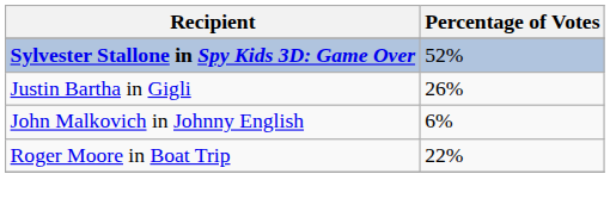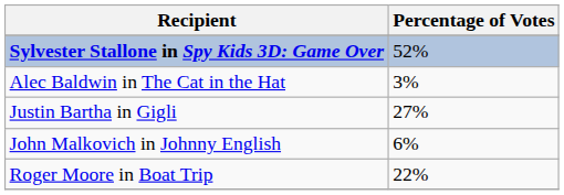 <table class="wikitable sortable plainrowheaders" align="centre">
 <tr>
 <th>Recipient</th>
 <th>Percentage of Votes</th>
 </tr>
 <tr>
 </tr>
 <tr style="background:#B0C4DE;">
 <td><strong><a href='#'>Sylvester Stallone</a> in <em><a href='#'>Spy Kids 3D: Game Over</a><strong><em></td>
 <td></strong>52%<strong></td>
 </tr>
 <tr>
+<td><a href='#'>Alec Baldwin</a> in </em><a href='#'>The Cat in the Hat</a><em></td>
+<td>3%</td>
+</tr>
+<tr>
 <td><a href='#'>Justin Bartha</a> in </em><a href='#'>Gigli</a><em></td>
-<td>26%</td>
+<td>27%</td>
 </tr>
 <tr>
 <td><a href='#'>John Malkovich</a> in </em><a href='#'>Johnny English</a><em></td>
 <td>6%</td>
 </tr>
 <tr>
 <td><a href='#'>Roger Moore</a> in </em><a href='#'>Boat Trip</a><em></td>
 <td>22%</td>
 </tr>
 <tr>
 </tr>
 </table>
